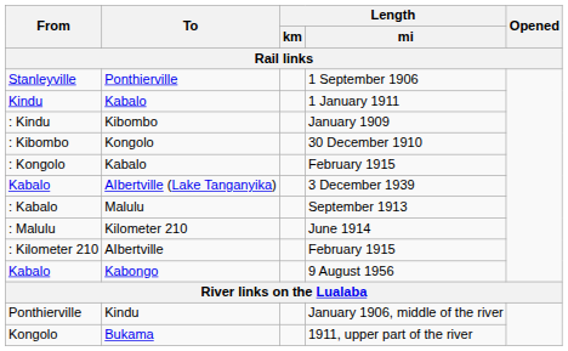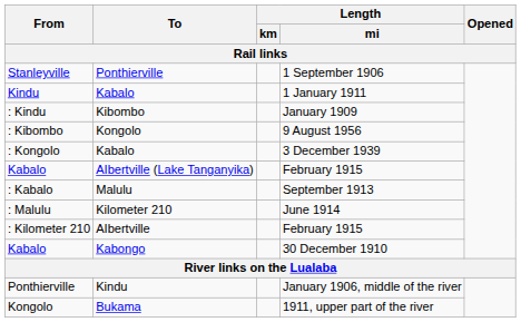 <table class="wikitable sortable">
 <tr>
 <th rowspan=2>From</th>
 <th rowspan=2>To</th>
 <th colspan=2>Length</th>
 <th rowspan=2>Opened</th>
 </tr>
 <tr>
 <th>km</th>
 <th>mi</th>
 </tr>
 <tr>
 <th colspan=5>Rail links</th>
 </tr>
 <tr>
 <td><a href='#'>Stanleyville</a></td>
 <td><a href='#'>Ponthierville</a></td>
 <td></td>
 <td>1 September 1906</td>
 </tr>
 <tr>
 <td><a href='#'>Kindu</a></td>
 <td><a href='#'>Kabalo</a></td>
 <td></td>
 <td>1 January 1911</td>
 </tr>
 <tr>
 <td>: Kindu</td>
 <td>Kibombo</td>
 <td></td>
 <td>January 1909</td>
 </tr>
 <tr>
 <td>: Kibombo</td>
 <td>Kongolo</td>
 <td></td>
-<td>30 December 1910</td>
+<td>9 August 1956</td>
 </tr>
 <tr>
 <td>: Kongolo</td>
 <td>Kabalo</td>
 <td></td>
-<td>February 1915</td>
+<td>3 December 1939</td>
 </tr>
 <tr>
 <td><a href='#'>Kabalo</a></td>
 <td><a href='#'>AIbertville</a> (<a href='#'>Lake Tanganyika</a>)</td>
 <td></td>
-<td>3 December 1939</td>
+<td>February 1915</td>
 </tr>
 <tr>
 <td>: Kabalo</td>
 <td>Malulu</td>
 <td></td>
 <td>September 1913</td>
 </tr>
 <tr>
 <td>: Malulu</td>
 <td>Kilometer  210</td>
 <td></td>
 <td>June 1914</td>
 </tr>
 <tr>
 <td>: Kilometer 210</td>
 <td>AIbertville</td>
 <td></td>
 <td>February 1915</td>
 </tr>
 <tr>
 <td><a href='#'>Kabalo</a></td>
 <td><a href='#'>Kabongo</a></td>
 <td></td>
-<td>9 August 1956</td>
+<td>30 December 1910</td>
 </tr>
 <tr>
 <th colspan=5>River links on the <a href='#'>Lualaba</a></th>
 </tr>
 <tr>
 <td>Ponthierville</td>
 <td>Kindu</td>
 <td></td>
 <td>January 1906, middle of the river</td>
 </tr>
 <tr>
 <td>Kongolo</td>
 <td><a href='#'>Bukama</a></td>
 <td></td>
 <td>1911, upper part of the river</td>
 </tr>
 </table>
